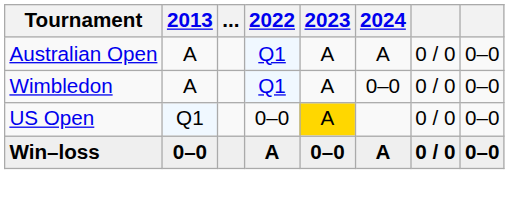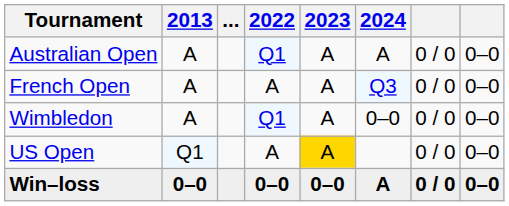 <table class="wikitable" style="text-align:center">
 <tr>
 <th>Tournament</th>
 <th><a href='#'>2013</a></th>
 <th>...</th>
 <th><a href='#'>2022</a></th>
 <th><a href='#'>2023</a></th>
 <th><a href='#'>2024</a></th>
 <th></th>
 <th></th>
 </tr>
 <tr>
 <td align="left"><a href='#'>Australian Open</a></td>
 <td>A</td>
 <td></td>
 <td bgcolor=fof8ff><a href='#'>Q1</a></td>
 <td>A</td>
 <td>A</td>
 <td>0 / 0</td>
 <td>0–0</td>
 </tr>
 <tr>
+<td align="left"><a href='#'>French Open</a></td>
+<td>A</td>
+<td></td>
+<td>A</td>
+<td>A</td>
+<td bgcolor=fof8ff><a href='#'>Q3</a></td>
+<td>0 / 0</td>
+<td>0–0</td>
+</tr>
+<tr>
 <td align="left"><a href='#'>Wimbledon</a></td>
 <td>A</td>
 <td></td>
 <td bgcolor="f0f8ff"><a href='#'>Q1</a></td>
 <td>A</td>
 <td>0–0</td>
 <td>0 / 0</td>
 <td>0–0</td>
 </tr>
 <tr>
 <td align="left"><a href='#'>US Open</a></td>
 <td bgcolor=f0f8ff>Q1</td>
 <td></td>
-<td>0–0</td>
+<td>A</td>
 <td style="background: gold;">A</td>
 <td></td>
 <td>0 / 0</td>
 <td>0–0</td>
 </tr>
 <tr style="background:#efefef;font-weight:bold">
 <td align="left">Win–loss</td>
 <td>0–0</td>
 <td></td>
-<td>A</td>
+<td>0–0</td>
 <td>0–0</td>
 <td>A</td>
 <td>0 / 0</td>
 <td>0–0</td>
 </tr>
 </table>
